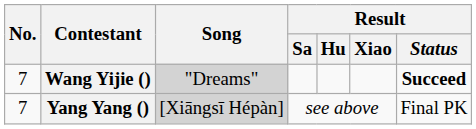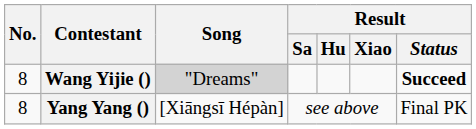 <table class="wikitable plainrowheaders" style="text-align:center;">
 <tr>
 <th scope="col" rowspan="2">No.</th>
 <th scope="col" rowspan="2">Contestant</th>
 <th scope="col" rowspan="2">Song</th>
 <th scope="col" colspan="4">Result</th>
 </tr>
 <tr>
 <th scope="col">Sa</th>
 <th scope="col">Hu</th>
 <th scope="col">Xiao</th>
 <th scope="col"><em>Status</em></th>
 </tr>
 <tr>
-<td>7</td>
+<td>8</td>
 <th scope="row">Wang Yijie ()</th>
 <td style="background: lightgrey;">"Dreams"</td>
 <td></td>
 <td></td>
 <td></td>
 <td><strong>Succeed</strong></td>
 </tr>
 <tr>
-<td>7</td>
+<td>8</td>
 <th scope="row">Yang Yang ()</th>
-<td style="background: lightgrey;"> [Xiāngsī Hépàn]</td>
+<td> [Xiāngsī Hépàn]</td>
 <td colspan="3"><em>see above</em></td>
 <td>Final PK</td>
 </tr>
 </table>
